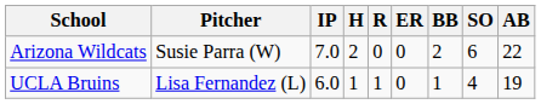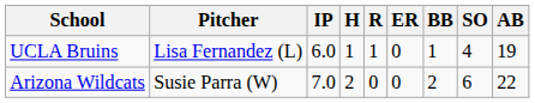 <table class="wikitable">
 <tr>
 <th>School</th>
 <th>Pitcher</th>
 <th>IP</th>
 <th>H</th>
 <th>R</th>
 <th>ER</th>
 <th>BB</th>
 <th>SO</th>
 <th>AB</th>
 </tr>
 <tr>
+<td><a href='#'>UCLA Bruins</a></td>
+<td><a href='#'>Lisa Fernandez</a> (L)</td>
+<td>6.0</td>
+<td>1</td>
+<td>1</td>
+<td>0</td>
+<td>1</td>
+<td>4</td>
+<td>19</td>
+</tr>
+<tr>
 <td><a href='#'>Arizona Wildcats</a></td>
 <td>Susie Parra (W)</td>
 <td>7.0</td>
 <td>2</td>
 <td>0</td>
 <td>0</td>
 <td>2</td>
 <td>6</td>
 <td>22</td>
 </tr>
-<tr>
-<td><a href='#'>UCLA Bruins</a></td>
-<td><a href='#'>Lisa Fernandez</a> (L)</td>
-<td>6.0</td>
-<td>1</td>
-<td>1</td>
-<td>0</td>
-<td>1</td>
-<td>4</td>
-<td>19</td>
-</tr>
 </table>
